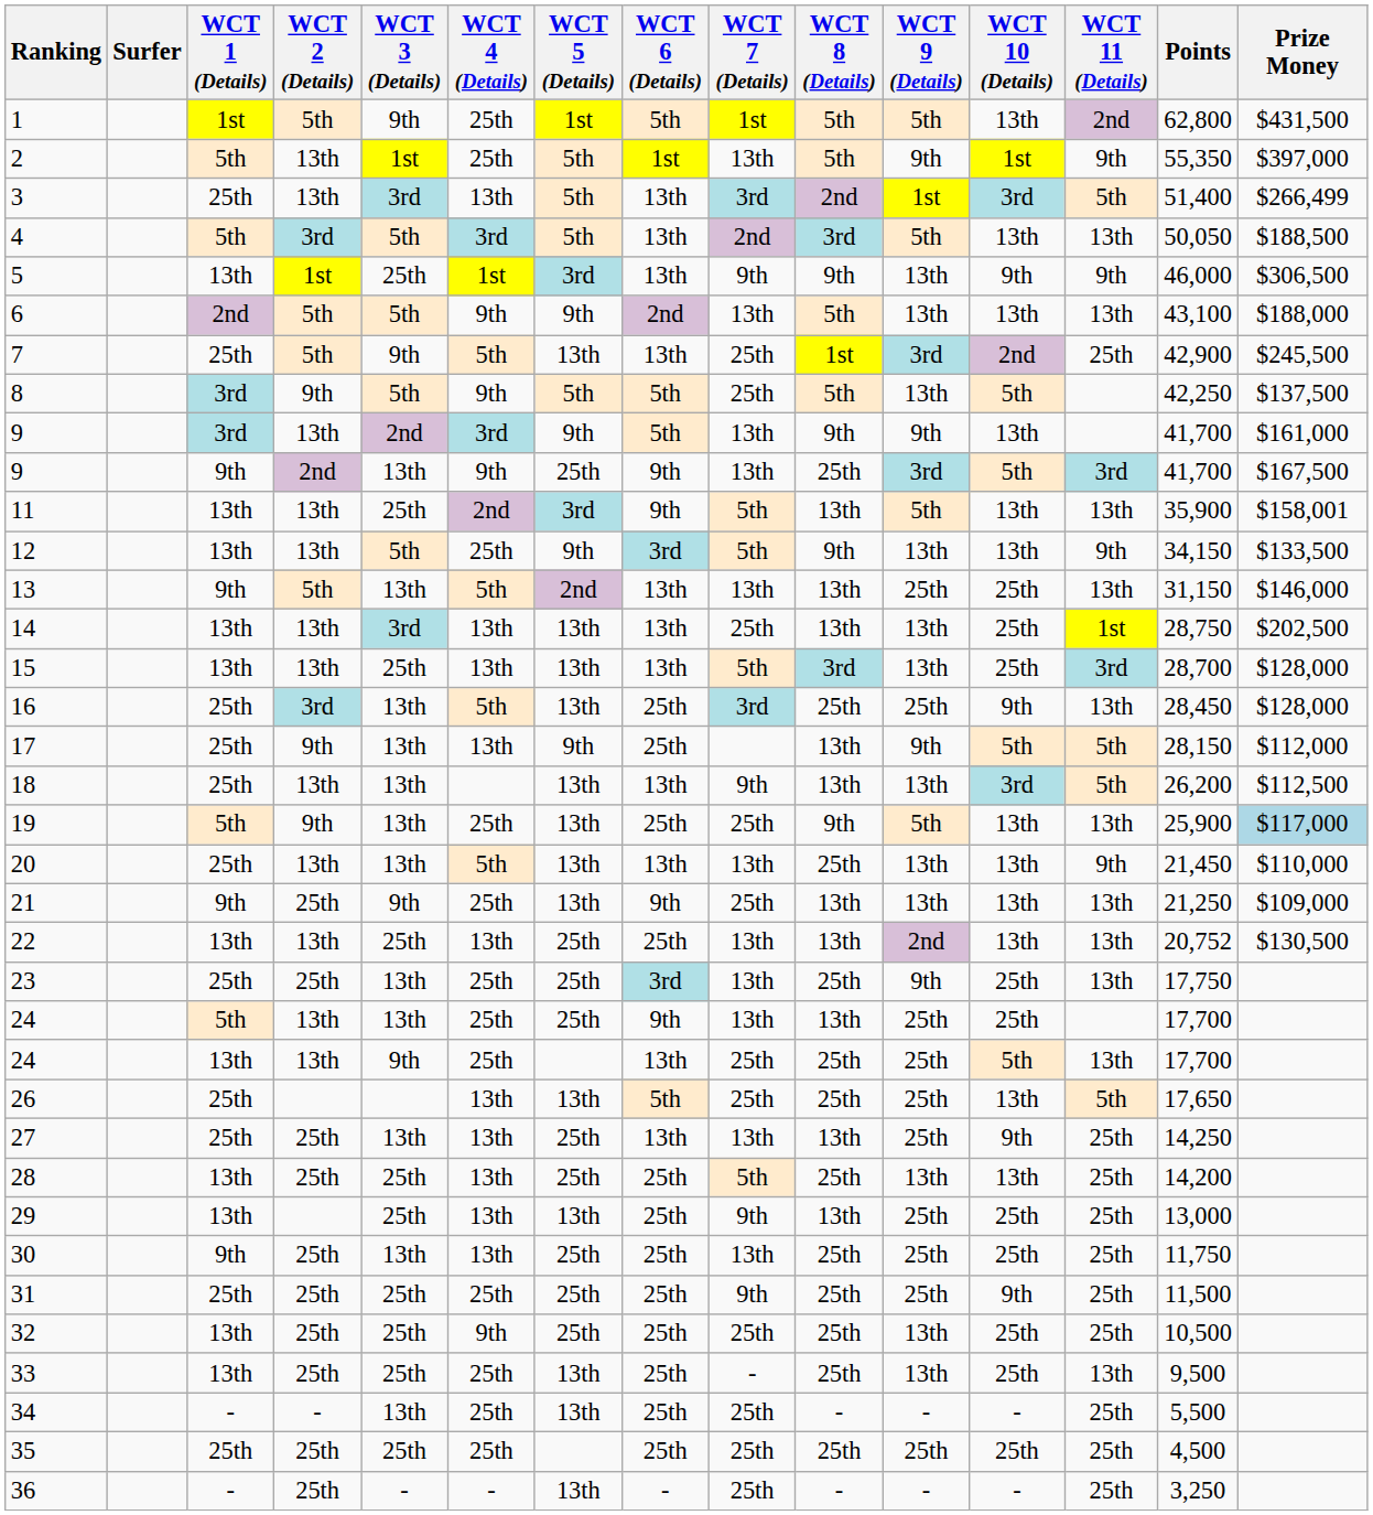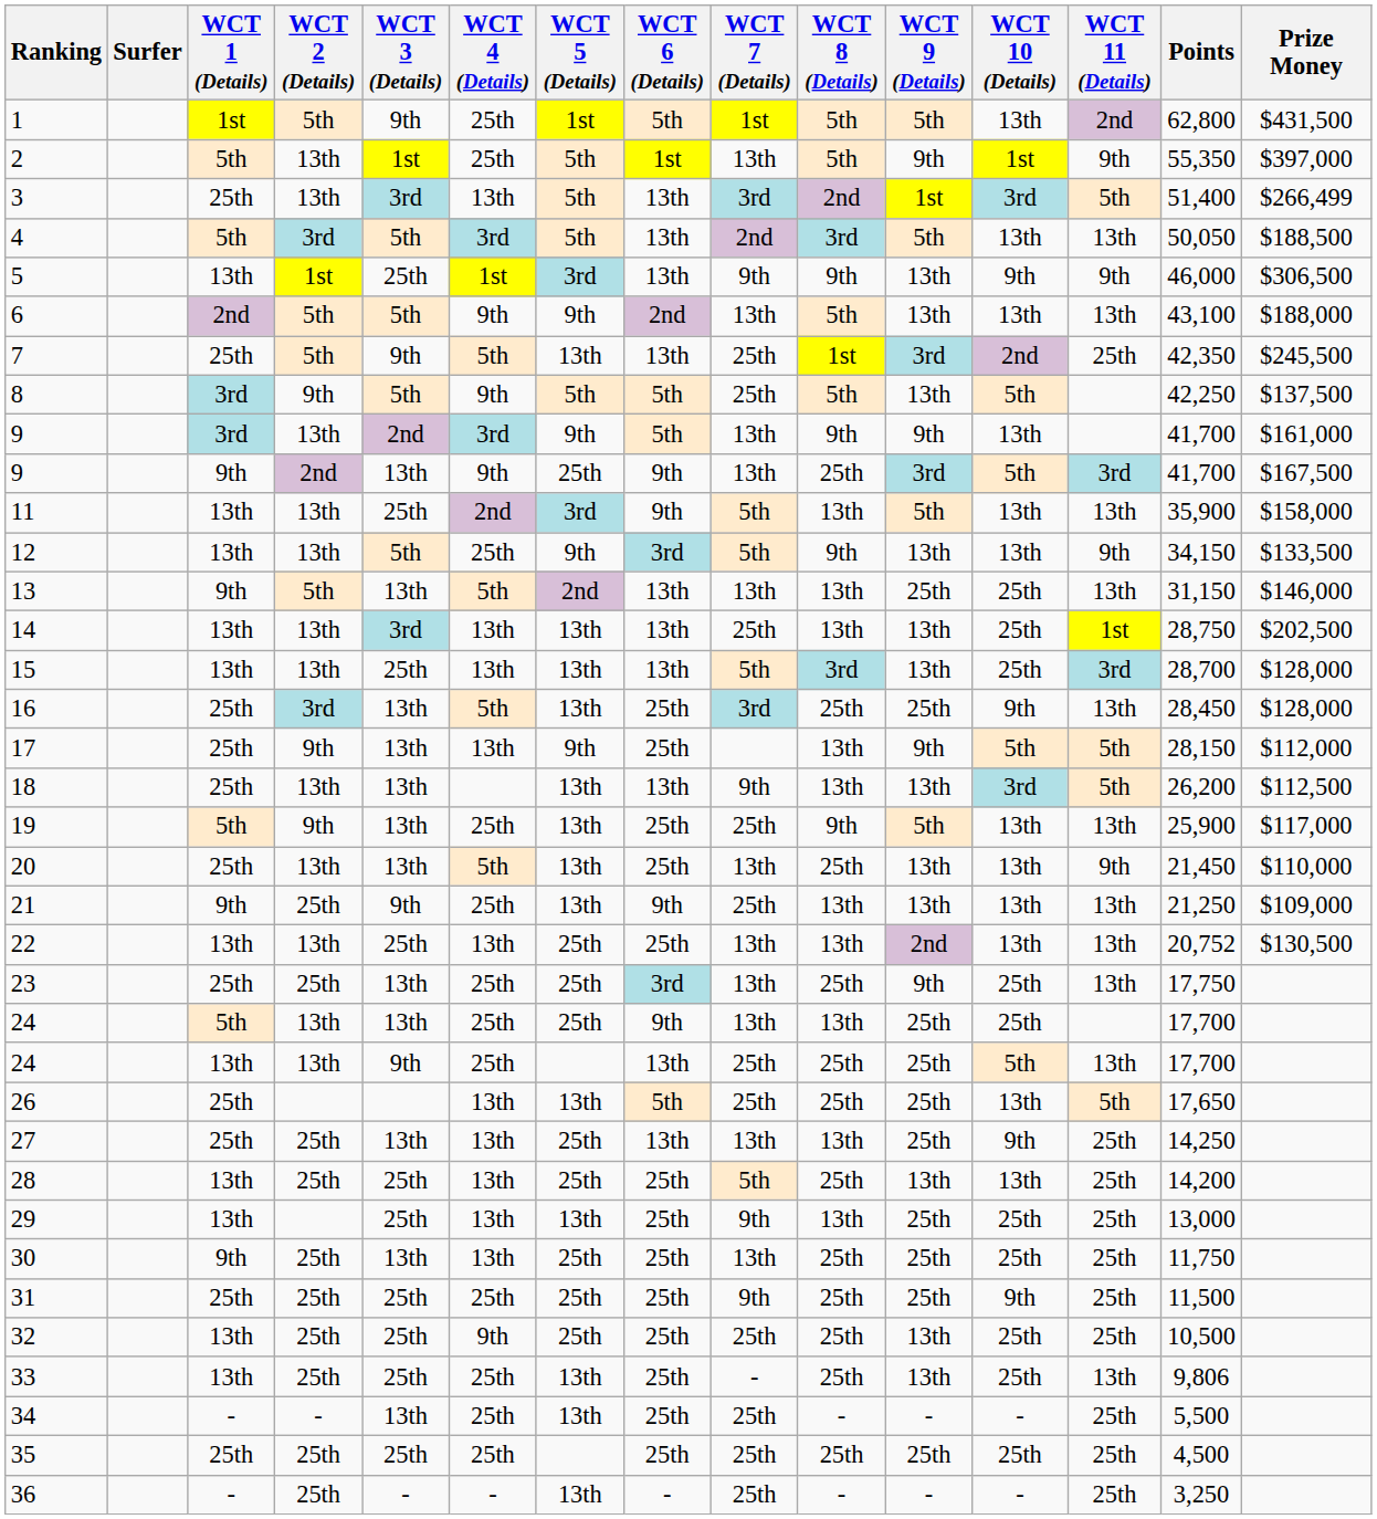 <table class="wikitable" style="width:100%; text-align: center">
 <tr>
 <th>Ranking</th>
 <th>Surfer</th>
 <th><a href='#'>WCT 1</a> <br> <small><em>(Details)</em></small></th>
 <th><a href='#'>WCT 2</a> <br> <small><em>(Details)</em></small></th>
 <th><a href='#'>WCT 3</a> <br> <small><em>(Details)</em></small></th>
 <th><a href='#'>WCT 4</a> <br> <small><em>(<a href='#'>Details</a>)</em></small></th>
 <th><a href='#'>WCT 5</a> <br> <small><em>(Details)</em></small></th>
 <th><a href='#'>WCT 6</a> <br> <small><em>(Details)</em></small></th>
 <th><a href='#'>WCT 7</a> <br> <small><em>(Details)</em></small></th>
 <th><a href='#'>WCT 8</a> <br> <small><em>(<a href='#'>Details</a>)</em></small></th>
 <th><a href='#'>WCT 9</a> <br> <small><em>(<a href='#'>Details</a>)</em></small></th>
 <th><a href='#'>WCT 10</a> <br> <small><em>(Details)</em></small></th>
 <th><a href='#'>WCT 11</a> <br> <small><em>(<a href='#'>Details</a>)</em></small></th>
 <th>Points</th>
 <th>Prize Money</th>
 </tr>
 <tr>
 <td align=left>1</td>
 <td align=left></td>
 <td style="text-align:center" Bgcolor=Yellow>1st</td>
 <td style="text-align:center;background:#ffebcd">5th</td>
 <td align=center>9th</td>
 <td align=center>25th</td>
 <td style="text-align:center" Bgcolor=Yellow>1st</td>
 <td style="text-align:center;background:#ffebcd">5th</td>
 <td style="text-align:center" Bgcolor=Yellow>1st</td>
 <td style="text-align:center;background:#ffebcd">5th</td>
 <td style="text-align:center;background:#ffebcd">5th</td>
 <td align=center>13th</td>
 <td style="text-align:center" Bgcolor=thistle>2nd</td>
 <td align=center>62,800</td>
 <td align=center>$431,500</td>
 </tr>
 <tr>
 <td align=left>2</td>
 <td align=left></td>
 <td style="text-align:center;background:#ffebcd">5th</td>
 <td align=center>13th</td>
 <td style="text-align:center" Bgcolor=Yellow>1st</td>
 <td align=center>25th</td>
 <td style="text-align:center;background:#ffebcd">5th</td>
 <td style="text-align:center" Bgcolor=Yellow>1st</td>
 <td align=center>13th</td>
 <td style="text-align:center;background:#ffebcd">5th</td>
 <td align=center>9th</td>
 <td style="text-align:center" Bgcolor=Yellow>1st</td>
 <td align=center>9th</td>
 <td align=center>55,350</td>
 <td align=center>$397,000</td>
 </tr>
 <tr>
 <td align=left>3</td>
 <td align=left></td>
 <td align=center>25th</td>
 <td align=center>13th</td>
 <td style="text-align:center;background:#B0E0E6">3rd</td>
 <td align=center>13th</td>
 <td style="text-align:center;background:#ffebcd">5th</td>
 <td align=center>13th</td>
 <td style="text-align:center;background:#B0E0E6">3rd</td>
 <td style="text-align:center" Bgcolor=thistle>2nd</td>
 <td style="text-align:center" Bgcolor=Yellow>1st</td>
 <td style="text-align:center;background:#B0E0E6">3rd</td>
 <td style="text-align:center;background:#ffebcd">5th</td>
 <td align=center>51,400</td>
 <td align=center>$266,499</td>
 </tr>
 <tr>
 <td align=left>4</td>
 <td align=left></td>
 <td style="text-align:center;background:#ffebcd">5th</td>
 <td style="text-align:center;background:#B0E0E6">3rd</td>
 <td style="text-align:center;background:#ffebcd">5th</td>
 <td style="text-align:center;background:#B0E0E6">3rd</td>
 <td style="text-align:center;background:#ffebcd">5th</td>
 <td align=center>13th</td>
 <td style="text-align:center" Bgcolor=thistle>2nd</td>
 <td style="text-align:center;background:#B0E0E6">3rd</td>
 <td style="text-align:center;background:#ffebcd">5th</td>
 <td align=center>13th</td>
 <td align=center>13th</td>
 <td align=center>50,050</td>
 <td align=center>$188,500</td>
 </tr>
 <tr>
 <td align=left>5</td>
 <td align=left></td>
 <td align=center>13th</td>
 <td style="text-align:center" Bgcolor=Yellow>1st</td>
 <td align=center>25th</td>
 <td style="text-align:center" Bgcolor=Yellow>1st</td>
 <td style="text-align:center;background:#B0E0E6">3rd</td>
 <td align=center>13th</td>
 <td align=center>9th</td>
 <td align=center>9th</td>
 <td align=center>13th</td>
 <td align=center>9th</td>
 <td align=center>9th</td>
 <td align=center>46,000</td>
 <td align=center>$306,500</td>
 </tr>
 <tr>
 <td align=left>6</td>
 <td align=left></td>
 <td style="text-align:center" Bgcolor=thistle>2nd</td>
 <td style="text-align:center;background:#ffebcd">5th</td>
 <td style="text-align:center;background:#ffebcd">5th</td>
 <td align=center>9th</td>
 <td align=center>9th</td>
 <td style="text-align:center" Bgcolor=thistle>2nd</td>
 <td align=center>13th</td>
 <td style="text-align:center;background:#ffebcd">5th</td>
 <td align=center>13th</td>
 <td align=center>13th</td>
 <td align=center>13th</td>
 <td align=center>43,100</td>
 <td align=center>$188,000</td>
 </tr>
 <tr>
 <td align=left>7</td>
 <td align=left></td>
 <td align=center>25th</td>
 <td style="text-align:center;background:#ffebcd">5th</td>
 <td align=center>9th</td>
 <td style="text-align:center;background:#ffebcd">5th</td>
 <td align=center>13th</td>
 <td align=center>13th</td>
 <td align=center>25th</td>
 <td style="text-align:center" Bgcolor=Yellow>1st</td>
 <td style="text-align:center;background:#B0E0E6">3rd</td>
 <td style="text-align:center" Bgcolor=thistle>2nd</td>
 <td align=center>25th</td>
-<td align=center>42,900</td>
+<td align=center>42,350</td>
 <td align=center>$245,500</td>
 </tr>
 <tr>
 <td align=left>8</td>
 <td align=left></td>
 <td style="text-align:center;background:#B0E0E6">3rd</td>
 <td align=center>9th</td>
 <td style="text-align:center;background:#ffebcd">5th</td>
 <td align=center>9th</td>
 <td style="text-align:center;background:#ffebcd">5th</td>
 <td style="text-align:center;background:#ffebcd">5th</td>
 <td align=center>25th</td>
 <td style="text-align:center;background:#ffebcd">5th</td>
 <td align=center>13th</td>
 <td style="text-align:center;background:#ffebcd">5th</td>
 <td><strong></strong></td>
 <td align=center>42,250</td>
 <td align=center>$137,500</td>
 </tr>
 <tr>
 <td align=left>9</td>
 <td align=left></td>
 <td style="text-align:center;background:#B0E0E6">3rd</td>
 <td align=center>13th</td>
 <td style="text-align:center" Bgcolor=thistle>2nd</td>
 <td style="text-align:center;background:#B0E0E6">3rd</td>
 <td align=center>9th</td>
 <td style="text-align:center;background:#ffebcd">5th</td>
 <td align=center>13th</td>
 <td align=center>9th</td>
 <td align=center>9th</td>
 <td align=center>13th</td>
 <td><strong></strong></td>
 <td align=center>41,700</td>
 <td align=center>$161,000</td>
 </tr>
 <tr>
 <td align=left>9</td>
 <td align=left></td>
 <td align=center>9th</td>
 <td style="text-align:center" Bgcolor=thistle>2nd</td>
 <td align=center>13th</td>
 <td align=center>9th</td>
 <td align=center>25th</td>
 <td align=center>9th</td>
 <td align=center>13th</td>
 <td align=center>25th</td>
 <td style="text-align:center;background:#B0E0E6">3rd</td>
 <td style="text-align:center;background:#ffebcd">5th</td>
 <td style="text-align:center;background:#B0E0E6">3rd</td>
 <td align=center>41,700</td>
 <td align=center>$167,500</td>
 </tr>
 <tr>
 <td align=left>11</td>
 <td align=left></td>
 <td align=center>13th</td>
 <td align=center>13th</td>
 <td align=center>25th</td>
 <td style="text-align:center" Bgcolor=thistle>2nd</td>
 <td style="text-align:center;background:#B0E0E6">3rd</td>
 <td align=center>9th</td>
 <td style="text-align:center;background:#ffebcd">5th</td>
 <td align=center>13th</td>
 <td style="text-align:center;background:#ffebcd">5th</td>
 <td align=center>13th</td>
 <td align=center>13th</td>
 <td align=center>35,900</td>
-<td align=center>$158,001</td>
+<td align=center>$158,000</td>
 </tr>
 <tr>
 <td align=left>12</td>
 <td align=left></td>
 <td align=center>13th</td>
 <td align=center>13th</td>
 <td style="text-align:center;background:#ffebcd">5th</td>
 <td align=center>25th</td>
 <td align=center>9th</td>
 <td style="text-align:center;background:#B0E0E6">3rd</td>
 <td style="text-align:center;background:#ffebcd">5th</td>
 <td align=center>9th</td>
 <td align=center>13th</td>
 <td align=center>13th</td>
 <td align=center>9th</td>
 <td align=center>34,150</td>
 <td align=center>$133,500</td>
 </tr>
 <tr>
 <td align=left>13</td>
 <td align=left></td>
 <td align=center>9th</td>
 <td style="text-align:center;background:#ffebcd">5th</td>
 <td align=center>13th</td>
 <td style="text-align:center;background:#ffebcd">5th</td>
 <td style="text-align:center" Bgcolor=thistle>2nd</td>
 <td align=center>13th</td>
 <td align=center>13th</td>
 <td align=center>13th</td>
 <td align=center>25th</td>
 <td align=center>25th</td>
 <td align=center>13th</td>
 <td align=center>31,150</td>
 <td align=center>$146,000</td>
 </tr>
 <tr>
 <td align=left>14</td>
 <td align=left></td>
 <td align=center>13th</td>
 <td align=center>13th</td>
 <td style="text-align:center;background:#B0E0E6">3rd</td>
 <td align=center>13th</td>
 <td align=center>13th</td>
 <td align=center>13th</td>
 <td align=center>25th</td>
 <td align=center>13th</td>
 <td align=center>13th</td>
 <td align=center>25th</td>
 <td style="text-align:center" Bgcolor=Yellow>1st</td>
 <td align=center>28,750</td>
 <td align=center>$202,500</td>
 </tr>
 <tr>
 <td align=left>15</td>
 <td align=left></td>
 <td align=center>13th</td>
 <td align=center>13th</td>
 <td align=center>25th</td>
 <td align=center>13th</td>
 <td align=center>13th</td>
 <td align=center>13th</td>
 <td style="text-align:center;background:#ffebcd">5th</td>
 <td style="text-align:center;background:#B0E0E6">3rd</td>
 <td align=center>13th</td>
 <td align=center>25th</td>
 <td style="text-align:center;background:#B0E0E6">3rd</td>
 <td align=center>28,700</td>
 <td align=center>$128,000</td>
 </tr>
 <tr>
 <td align=left>16</td>
 <td align=left></td>
 <td align=center>25th</td>
 <td style="text-align:center;background:#B0E0E6">3rd</td>
 <td align=center>13th</td>
 <td style="text-align:center;background:#ffebcd">5th</td>
 <td align=center>13th</td>
 <td align=center>25th</td>
 <td style="text-align:center;background:#B0E0E6">3rd</td>
 <td align=center>25th</td>
 <td align=center>25th</td>
 <td align=center>9th</td>
 <td align=center>13th</td>
 <td align=center>28,450</td>
 <td align=center>$128,000</td>
 </tr>
 <tr>
 <td align=left>17</td>
 <td align=left></td>
 <td align=center>25th</td>
 <td align=center>9th</td>
 <td align=center>13th</td>
 <td align=center>13th</td>
 <td align=center>9th</td>
 <td align=center>25th</td>
 <td><strong></strong></td>
 <td align=center>13th</td>
 <td align=center>9th</td>
 <td style="text-align:center;background:#ffebcd">5th</td>
 <td style="text-align:center;background:#ffebcd">5th</td>
 <td align=center>28,150</td>
 <td align=center>$112,000</td>
 </tr>
 <tr>
 <td align=left>18</td>
 <td align=left></td>
 <td align=center>25th</td>
 <td align=center>13th</td>
 <td align=center>13th</td>
 <td><strong></strong></td>
 <td align=center>13th</td>
 <td align=center>13th</td>
 <td align=center>9th</td>
 <td align=center>13th</td>
 <td align=center>13th</td>
 <td style="text-align:center;background:#B0E0E6">3rd</td>
 <td style="text-align:center;background:#ffebcd">5th</td>
 <td align=center>26,200</td>
 <td align=center>$112,500</td>
 </tr>
 <tr>
 <td align=left>19</td>
 <td align=left></td>
 <td style="text-align:center;background:#ffebcd">5th</td>
 <td align=center>9th</td>
 <td align=center>13th</td>
 <td align=center>25th</td>
 <td align=center>13th</td>
 <td align=center>25th</td>
 <td align=center>25th</td>
 <td align=center>9th</td>
 <td style="text-align:center;background:#ffebcd">5th</td>
 <td align=center>13th</td>
 <td align=center>13th</td>
 <td align=center>25,900</td>
-<td align=center style="background: lightblue;">$117,000</td>
+<td align=center>$117,000</td>
 </tr>
 <tr>
 <td align=left>20</td>
 <td align=left></td>
 <td align=center>25th</td>
 <td align=center>13th</td>
 <td align=center>13th</td>
 <td style="text-align:center;background:#ffebcd">5th</td>
 <td align=center>13th</td>
-<td align=center>13th</td>
+<td align=center>25th</td>
 <td align=center>13th</td>
 <td align=center>25th</td>
 <td align=center>13th</td>
 <td align=center>13th</td>
 <td align=center>9th</td>
 <td align=center>21,450</td>
 <td align=center>$110,000</td>
 </tr>
 <tr>
 <td align=left>21</td>
 <td align=left></td>
 <td align=center>9th</td>
 <td align=center>25th</td>
 <td align=center>9th</td>
 <td align=center>25th</td>
 <td align=center>13th</td>
 <td align=center>9th</td>
 <td align=center>25th</td>
 <td align=center>13th</td>
 <td align=center>13th</td>
 <td align=center>13th</td>
 <td align=center>13th</td>
 <td align=center>21,250</td>
 <td align=center>$109,000</td>
 </tr>
 <tr>
 <td align=left>22</td>
 <td align=left></td>
 <td align=center>13th</td>
 <td align=center>13th</td>
 <td align=center>25th</td>
 <td align=center>13th</td>
 <td align=center>25th</td>
 <td align=center>25th</td>
 <td align=center>13th</td>
 <td align=center>13th</td>
 <td style="text-align:center" Bgcolor=thistle>2nd</td>
 <td align=center>13th</td>
 <td align=center>13th</td>
 <td align=center>20,752</td>
 <td align=center>$130,500</td>
 </tr>
 <tr>
 <td align=left>23</td>
 <td align=left></td>
 <td align=center>25th</td>
 <td align=center>25th</td>
 <td align=center>13th</td>
 <td align=center>25th</td>
 <td align=center>25th</td>
 <td style="text-align:center;background:#B0E0E6">3rd</td>
 <td align=center>13th</td>
 <td align=center>25th</td>
 <td align=center>9th</td>
 <td align=center>25th</td>
 <td align=center>13th</td>
 <td align=center>17,750</td>
 <td align=center></td>
 </tr>
 <tr>
 <td align=left>24</td>
 <td align=left></td>
 <td style="text-align:center;background:#ffebcd">5th</td>
 <td align=center>13th</td>
 <td align=center>13th</td>
 <td align=center>25th</td>
 <td align=center>25th</td>
 <td align=center>9th</td>
 <td align=center>13th</td>
 <td align=center>13th</td>
 <td align=center>25th</td>
 <td align=center>25th</td>
 <td><strong></strong></td>
 <td align=center>17,700</td>
 <td align=center></td>
 </tr>
 <tr>
 <td align=left>24</td>
 <td align=left></td>
 <td align=center>13th</td>
 <td align=center>13th</td>
 <td align=center>9th</td>
 <td align=center>25th</td>
 <td><strong></strong></td>
 <td align=center>13th</td>
 <td align=center>25th</td>
 <td align=center>25th</td>
 <td align=center>25th</td>
 <td style="text-align:center;background:#ffebcd">5th</td>
 <td align=center>13th</td>
 <td align=center>17,700</td>
 <td align=center></td>
 </tr>
 <tr>
 <td align=left>26</td>
 <td align=left></td>
 <td align=center>25th</td>
 <td><strong></strong></td>
 <td><strong></strong></td>
 <td align=center>13th</td>
 <td align=center>13th</td>
 <td style="text-align:center;background:#ffebcd">5th</td>
 <td align=center>25th</td>
 <td align=center>25th</td>
 <td align=center>25th</td>
 <td align=center>13th</td>
 <td style="text-align:center;background:#ffebcd">5th</td>
 <td align=center>17,650</td>
 <td align=center></td>
 </tr>
 <tr>
 <td align=left>27</td>
 <td align=left></td>
 <td align=center>25th</td>
 <td align=center>25th</td>
 <td align=center>13th</td>
 <td align=center>13th</td>
 <td align=center>25th</td>
 <td align=center>13th</td>
 <td align=center>13th</td>
 <td align=center>13th</td>
 <td align=center>25th</td>
 <td align=center>9th</td>
 <td align=center>25th</td>
 <td align=center>14,250</td>
 <td align=center></td>
 </tr>
 <tr>
 <td align=left>28</td>
 <td align=left></td>
 <td align=center>13th</td>
 <td align=center>25th</td>
 <td align=center>25th</td>
 <td align=center>13th</td>
 <td align=center>25th</td>
 <td align=center>25th</td>
 <td style="text-align:center;background:#ffebcd">5th</td>
 <td align=center>25th</td>
 <td align=center>13th</td>
 <td align=center>13th</td>
 <td align=center>25th</td>
 <td align=center>14,200</td>
 <td align=center></td>
 </tr>
 <tr>
 <td align=left>29</td>
 <td align=left></td>
 <td align=center>13th</td>
 <td><strong></strong></td>
 <td align=center>25th</td>
 <td align=center>13th</td>
 <td align=center>13th</td>
 <td align=center>25th</td>
 <td align=center>9th</td>
 <td align=center>13th</td>
 <td align=center>25th</td>
 <td align=center>25th</td>
 <td align=center>25th</td>
 <td align=center>13,000</td>
 <td align=center></td>
 </tr>
 <tr>
 <td align=left>30</td>
 <td align=left></td>
 <td align=center>9th</td>
 <td align=center>25th</td>
 <td align=center>13th</td>
 <td align=center>13th</td>
 <td align=center>25th</td>
 <td align=center>25th</td>
 <td align=center>13th</td>
 <td align=center>25th</td>
 <td align=center>25th</td>
 <td align=center>25th</td>
 <td align=center>25th</td>
 <td align=center>11,750</td>
 <td align=center></td>
 </tr>
 <tr>
 <td align=left>31</td>
 <td align=left></td>
 <td align=center>25th</td>
 <td align=center>25th</td>
 <td align=center>25th</td>
 <td align=center>25th</td>
 <td align=center>25th</td>
 <td align=center>25th</td>
 <td align=center>9th</td>
 <td align=center>25th</td>
 <td align=center>25th</td>
 <td align=center>9th</td>
 <td align=center>25th</td>
 <td align=center>11,500</td>
 <td align=center></td>
 </tr>
 <tr>
 <td align=left>32</td>
 <td align=left></td>
 <td align=center>13th</td>
 <td align=center>25th</td>
 <td align=center>25th</td>
 <td align=center>9th</td>
 <td align=center>25th</td>
 <td align=center>25th</td>
 <td align=center>25th</td>
 <td align=center>25th</td>
 <td align=center>13th</td>
 <td align=center>25th</td>
 <td align=center>25th</td>
 <td align=center>10,500</td>
 <td align=center></td>
 </tr>
 <tr>
 <td align=left>33</td>
 <td align=left></td>
 <td align=center>13th</td>
 <td align=center>25th</td>
 <td align=center>25th</td>
 <td align=center>25th</td>
 <td align=center>13th</td>
 <td align=center>25th</td>
 <td align=center>-</td>
 <td align=center>25th</td>
 <td align=center>13th</td>
 <td align=center>25th</td>
 <td align=center>13th</td>
-<td align=center>9,500</td>
+<td align=center>9,806</td>
 <td align=center></td>
 </tr>
 <tr>
 <td align=left>34</td>
 <td align=left></td>
 <td align=center>-</td>
 <td align=center>-</td>
 <td align=center>13th</td>
 <td align=center>25th</td>
 <td align=center>13th</td>
 <td align=center>25th</td>
 <td align=center>25th</td>
 <td align=center>-</td>
 <td align=center>-</td>
 <td align=center>-</td>
 <td align=center>25th</td>
 <td align=center>5,500</td>
 <td align=center></td>
 </tr>
 <tr>
 <td align=left>35</td>
 <td align=left></td>
 <td align=center>25th</td>
 <td align=center>25th</td>
 <td align=center>25th</td>
 <td align=center>25th</td>
 <td><strong></strong></td>
 <td align=center>25th</td>
 <td align=center>25th</td>
 <td align=center>25th</td>
 <td align=center>25th</td>
 <td align=center>25th</td>
 <td align=center>25th</td>
 <td align=center>4,500</td>
 <td align=center></td>
 </tr>
 <tr>
 <td align=left>36</td>
 <td align=left></td>
 <td align=center>-</td>
 <td align=center>25th</td>
 <td align=center>-</td>
 <td align=center>-</td>
 <td align=center>13th</td>
 <td align=center>-</td>
 <td align=center>25th</td>
 <td align=center>-</td>
 <td align=center>-</td>
 <td align=center>-</td>
 <td align=center>25th</td>
 <td align=center>3,250</td>
 <td align=center></td>
 </tr>
 </table>
